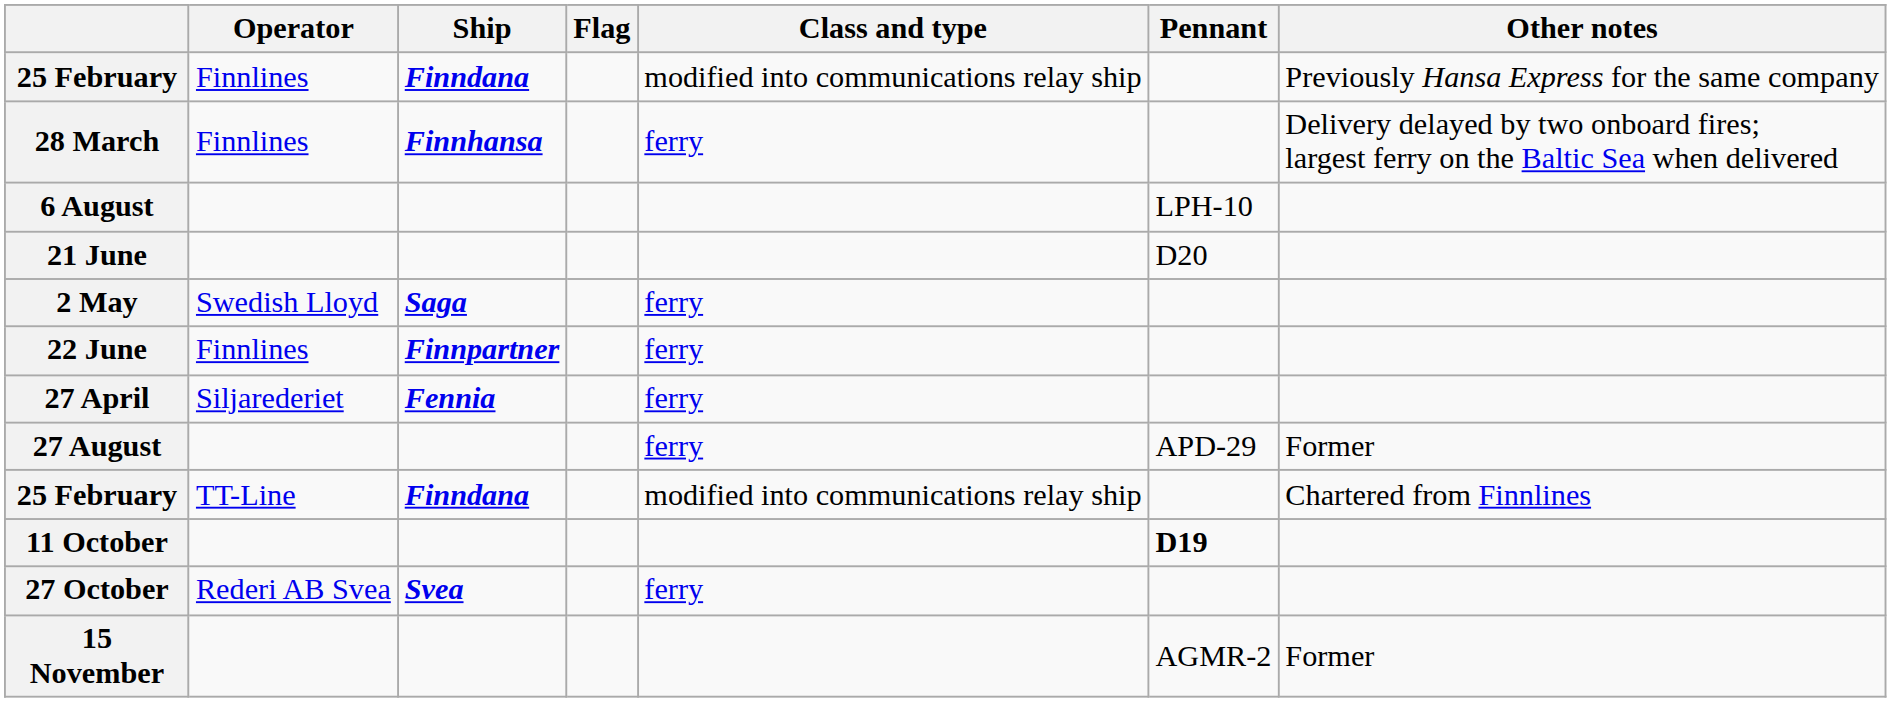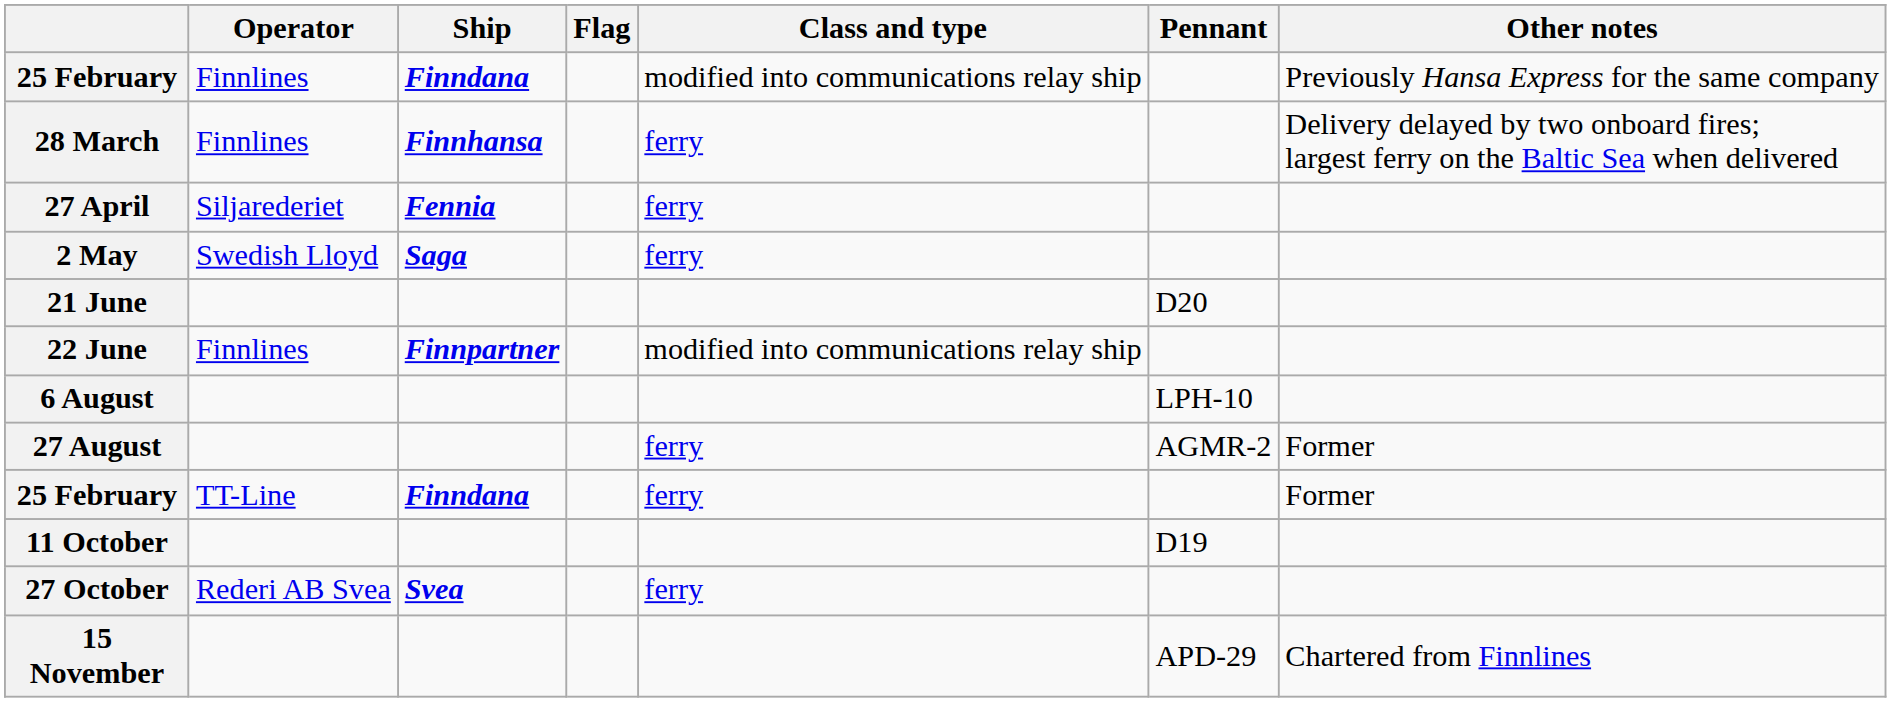 <table Class="wikitable">
 <tr>
 <th width="90"></th>
 <th>Operator</th>
 <th>Ship</th>
 <th>Flag</th>
 <th>Class and type</th>
 <th>Pennant</th>
 <th>Other notes</th>
 </tr>
 <tr ---->
 <th>25 February</th>
 <td><a href='#'>Finnlines</a></td>
 <td><strong><a href='#'><em>Finndana</em></a></strong></td>
 <td></td>
 <td> modified into communications relay ship</td>
 <td></td>
 <td>Previously <em>Hansa Express</em> for the same company</td>
 </tr>
 <tr ---->
 <th>28 March</th>
 <td><a href='#'>Finnlines</a></td>
 <td><strong><a href='#'><em>Finnhansa</em></a></strong></td>
 <td></td>
 <td><a href='#'>ferry</a></td>
 <td></td>
 <td>Delivery delayed by two onboard fires;<br>largest ferry on the <a href='#'>Baltic Sea</a> when delivered</td>
 </tr>
 <tr ---->
-<th>6 August</th>
+<th>27 April</th>
+<td><a href='#'>Siljarederiet</a></td>
+<td><strong><a href='#'><em>Fennia</em></a></strong></td>
 <td></td>
-<td><strong></strong></td>
+<td><a href='#'>ferry</a></td>
 <td></td>
 <td></td>
-<td>LPH-10</td>
+</tr>
+<tr ---->
+<th>2 May</th>
+<td><a href='#'>Swedish Lloyd</a></td>
+<td><strong><a href='#'><em>Saga</em></a></strong></td>
+<td></td>
+<td><a href='#'>ferry</a></td>
+<td></td>
 <td></td>
 </tr>
 <tr ---->
 <th>21 June</th>
 <td></td>
 <td><strong></strong></td>
 <td></td>
 <td></td>
 <td>D20</td>
 <td></td>
 </tr>
 <tr ---->
-<th>2 May</th>
-<td><a href='#'>Swedish Lloyd</a></td>
-<td><strong><a href='#'><em>Saga</em></a></strong></td>
+<th>22 June</th>
+<td><a href='#'>Finnlines</a></td>
+<td><strong><a href='#'><em>Finnpartner</em></a></strong></td>
 <td></td>
-<td><a href='#'>ferry</a></td>
+<td> modified into communications relay ship</td>
 <td></td>
 <td></td>
 </tr>
 <tr ---->
-<th>22 June</th>
-<td><a href='#'>Finnlines</a></td>
-<td><strong><a href='#'><em>Finnpartner</em></a></strong></td>
+<th>6 August</th>
 <td></td>
-<td><a href='#'>ferry</a></td>
+<td><strong></strong></td>
 <td></td>
 <td></td>
-</tr>
-<tr ---->
-<th>27 April</th>
-<td><a href='#'>Siljarederiet</a></td>
-<td><strong><a href='#'><em>Fennia</em></a></strong></td>
-<td></td>
-<td><a href='#'>ferry</a></td>
-<td></td>
+<td>LPH-10</td>
 <td></td>
 </tr>
 <tr ---->
 <th>27 August</th>
 <td></td>
 <td><strong></strong></td>
 <td></td>
 <td><a href='#'>ferry</a></td>
-<td>APD-29</td>
+<td>AGMR-2</td>
 <td>Former </td>
 </tr>
 <tr ---->
 <th>25 February</th>
 <td><a href='#'>TT-Line</a></td>
 <td><strong><a href='#'><em>Finndana</em></a></strong></td>
 <td></td>
-<td> modified into communications relay ship</td>
+<td><a href='#'>ferry</a></td>
 <td></td>
-<td>Chartered from <a href='#'>Finnlines</a></td>
+<td>Former </td>
 </tr>
 <tr ---->
 <th>11 October</th>
 <td></td>
 <td><strong></strong></td>
 <td></td>
 <td></td>
-<td><strong>D19</strong></td>
+<td>D19</td>
 <td></td>
 </tr>
 <tr ---->
 <th>27 October</th>
 <td><a href='#'>Rederi AB Svea</a></td>
 <td><strong><a href='#'><em>Svea</em></a></strong></td>
 <td></td>
 <td><a href='#'>ferry</a></td>
 <td></td>
 <td></td>
 </tr>
 <tr ---->
 <th>15 November</th>
 <td></td>
 <td><strong></strong></td>
 <td></td>
 <td></td>
-<td>AGMR-2</td>
-<td>Former </td>
+<td>APD-29</td>
+<td>Chartered from <a href='#'>Finnlines</a></td>
 </tr>
 </table>
